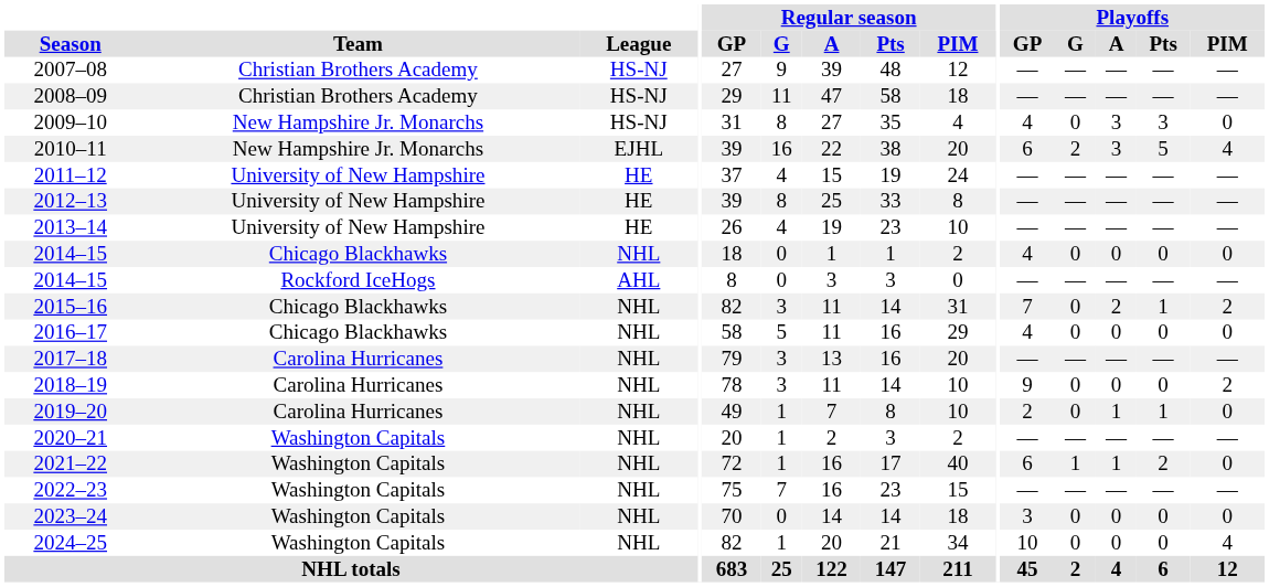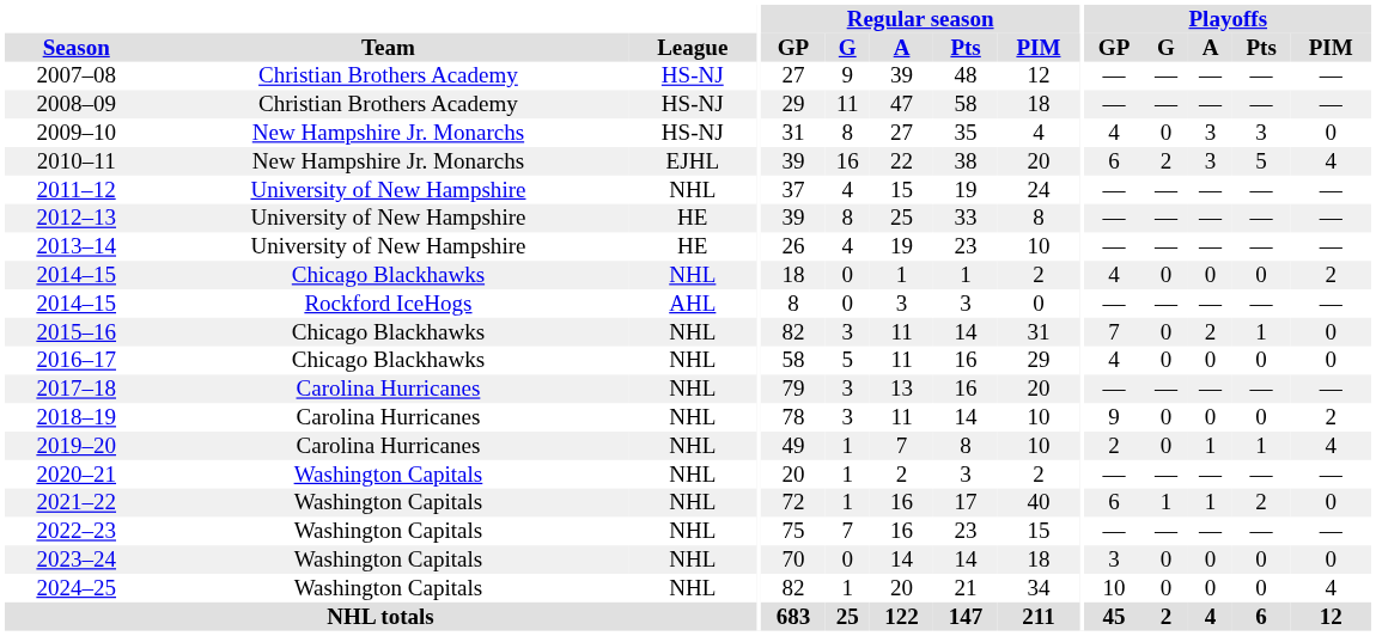 <table border="0" cellpadding="1" cellspacing="0" style="text-align:center; width:60em;">
 <tr bgcolor="#e0e0e0">
 <th colspan="3" bgcolor="#ffffff"></th>
 <th rowspan="99" bgcolor="#ffffff"></th>
 <th colspan="5"><a href='#'>Regular season</a></th>
 <th rowspan="99" bgcolor="#ffffff"></th>
 <th colspan="5"><a href='#'>Playoffs</a></th>
 </tr>
 <tr bgcolor="#e0e0e0">
 <th><a href='#'>Season</a></th>
 <th>Team</th>
 <th>League</th>
 <th>GP</th>
 <th><a href='#'>G</a></th>
 <th><a href='#'>A</a></th>
 <th><a href='#'>Pts</a></th>
 <th><a href='#'>PIM</a></th>
 <th>GP</th>
 <th>G</th>
 <th>A</th>
 <th>Pts</th>
 <th>PIM</th>
 </tr>
 <tr>
 <td>2007–08</td>
 <td><a href='#'>Christian Brothers Academy</a></td>
 <td><a href='#'>HS-NJ</a></td>
 <td>27</td>
 <td>9</td>
 <td>39</td>
 <td>48</td>
 <td>12</td>
 <td>—</td>
 <td>—</td>
 <td>—</td>
 <td>—</td>
 <td>—</td>
 </tr>
 <tr bgcolor="#f0f0f0">
 <td>2008–09</td>
 <td>Christian Brothers Academy</td>
 <td>HS-NJ</td>
 <td>29</td>
 <td>11</td>
 <td>47</td>
 <td>58</td>
 <td>18</td>
 <td>—</td>
 <td>—</td>
 <td>—</td>
 <td>—</td>
 <td>—</td>
 </tr>
 <tr>
 <td>2009–10</td>
 <td><a href='#'>New Hampshire Jr. Monarchs</a></td>
 <td>HS-NJ</td>
 <td>31</td>
 <td>8</td>
 <td>27</td>
 <td>35</td>
 <td>4</td>
 <td>4</td>
 <td>0</td>
 <td>3</td>
 <td>3</td>
 <td>0</td>
 </tr>
 <tr bgcolor="#f0f0f0">
 <td>2010–11</td>
 <td>New Hampshire Jr. Monarchs</td>
 <td>EJHL</td>
 <td>39</td>
 <td>16</td>
 <td>22</td>
 <td>38</td>
 <td>20</td>
 <td>6</td>
 <td>2</td>
 <td>3</td>
 <td>5</td>
 <td>4</td>
 </tr>
 <tr>
 <td><a href='#'>2011–12</a></td>
 <td><a href='#'>University of New Hampshire</a></td>
-<td><a href='#'>HE</a></td>
+<td>NHL</td>
 <td>37</td>
 <td>4</td>
 <td>15</td>
 <td>19</td>
 <td>24</td>
 <td>—</td>
 <td>—</td>
 <td>—</td>
 <td>—</td>
 <td>—</td>
 </tr>
 <tr bgcolor="#f0f0f0">
 <td><a href='#'>2012–13</a></td>
 <td>University of New Hampshire</td>
 <td>HE</td>
 <td>39</td>
 <td>8</td>
 <td>25</td>
 <td>33</td>
 <td>8</td>
 <td>—</td>
 <td>—</td>
 <td>—</td>
 <td>—</td>
 <td>—</td>
 </tr>
 <tr>
 <td><a href='#'>2013–14</a></td>
 <td>University of New Hampshire</td>
 <td>HE</td>
 <td>26</td>
 <td>4</td>
 <td>19</td>
 <td>23</td>
 <td>10</td>
 <td>—</td>
 <td>—</td>
 <td>—</td>
 <td>—</td>
 <td>—</td>
 </tr>
 <tr bgcolor="#f0f0f0">
 <td><a href='#'>2014–15</a></td>
 <td><a href='#'>Chicago Blackhawks</a></td>
 <td><a href='#'>NHL</a></td>
 <td>18</td>
 <td>0</td>
 <td>1</td>
 <td>1</td>
 <td>2</td>
 <td>4</td>
 <td>0</td>
 <td>0</td>
 <td>0</td>
-<td>0</td>
+<td>2</td>
 </tr>
 <tr>
 <td><a href='#'>2014–15</a></td>
 <td><a href='#'>Rockford IceHogs</a></td>
 <td><a href='#'>AHL</a></td>
 <td>8</td>
 <td>0</td>
 <td>3</td>
 <td>3</td>
 <td>0</td>
 <td>—</td>
 <td>—</td>
 <td>—</td>
 <td>—</td>
 <td>—</td>
 </tr>
 <tr bgcolor="#f0f0f0">
 <td><a href='#'>2015–16</a></td>
 <td>Chicago Blackhawks</td>
 <td>NHL</td>
 <td>82</td>
 <td>3</td>
 <td>11</td>
 <td>14</td>
 <td>31</td>
 <td>7</td>
 <td>0</td>
 <td>2</td>
 <td>1</td>
-<td>2</td>
+<td>0</td>
 </tr>
 <tr>
 <td><a href='#'>2016–17</a></td>
 <td>Chicago Blackhawks</td>
 <td>NHL</td>
 <td>58</td>
 <td>5</td>
 <td>11</td>
 <td>16</td>
 <td>29</td>
 <td>4</td>
 <td>0</td>
 <td>0</td>
 <td>0</td>
 <td>0</td>
 </tr>
 <tr bgcolor="#f0f0f0">
 <td><a href='#'>2017–18</a></td>
 <td><a href='#'>Carolina Hurricanes</a></td>
 <td>NHL</td>
 <td>79</td>
 <td>3</td>
 <td>13</td>
 <td>16</td>
 <td>20</td>
 <td>—</td>
 <td>—</td>
 <td>—</td>
 <td>—</td>
 <td>—</td>
 </tr>
 <tr>
 <td><a href='#'>2018–19</a></td>
 <td>Carolina Hurricanes</td>
 <td>NHL</td>
 <td>78</td>
 <td>3</td>
 <td>11</td>
 <td>14</td>
 <td>10</td>
 <td>9</td>
 <td>0</td>
 <td>0</td>
 <td>0</td>
 <td>2</td>
 </tr>
 <tr bgcolor="#f0f0f0">
 <td><a href='#'>2019–20</a></td>
 <td>Carolina Hurricanes</td>
 <td>NHL</td>
 <td>49</td>
 <td>1</td>
 <td>7</td>
 <td>8</td>
 <td>10</td>
 <td>2</td>
 <td>0</td>
 <td>1</td>
 <td>1</td>
-<td>0</td>
+<td>4</td>
 </tr>
 <tr>
 <td><a href='#'>2020–21</a></td>
 <td><a href='#'>Washington Capitals</a></td>
 <td>NHL</td>
 <td>20</td>
 <td>1</td>
 <td>2</td>
 <td>3</td>
 <td>2</td>
 <td>—</td>
 <td>—</td>
 <td>—</td>
 <td>—</td>
 <td>—</td>
 </tr>
 <tr bgcolor="#f0f0f0">
 <td><a href='#'>2021–22</a></td>
 <td>Washington Capitals</td>
 <td>NHL</td>
 <td>72</td>
 <td>1</td>
 <td>16</td>
 <td>17</td>
 <td>40</td>
 <td>6</td>
 <td>1</td>
 <td>1</td>
 <td>2</td>
 <td>0</td>
 </tr>
 <tr>
 <td><a href='#'>2022–23</a></td>
 <td>Washington Capitals</td>
 <td>NHL</td>
 <td>75</td>
 <td>7</td>
 <td>16</td>
 <td>23</td>
 <td>15</td>
 <td>—</td>
 <td>—</td>
 <td>—</td>
 <td>—</td>
 <td>—</td>
 </tr>
 <tr bgcolor="#f0f0f0">
 <td><a href='#'>2023–24</a></td>
 <td>Washington Capitals</td>
 <td>NHL</td>
 <td>70</td>
 <td>0</td>
 <td>14</td>
 <td>14</td>
 <td>18</td>
 <td>3</td>
 <td>0</td>
 <td>0</td>
 <td>0</td>
 <td>0</td>
 </tr>
 <tr>
 <td><a href='#'>2024–25</a></td>
 <td>Washington Capitals</td>
 <td>NHL</td>
 <td>82</td>
 <td>1</td>
 <td>20</td>
 <td>21</td>
 <td>34</td>
 <td>10</td>
 <td>0</td>
 <td>0</td>
 <td>0</td>
 <td>4</td>
 </tr>
 <tr bgcolor="#e0e0e0">
 <th colspan="3">NHL totals</th>
 <th>683</th>
 <th>25</th>
 <th>122</th>
 <th>147</th>
 <th>211</th>
 <th>45</th>
 <th>2</th>
 <th>4</th>
 <th>6</th>
 <th>12</th>
 </tr>
 </table>
